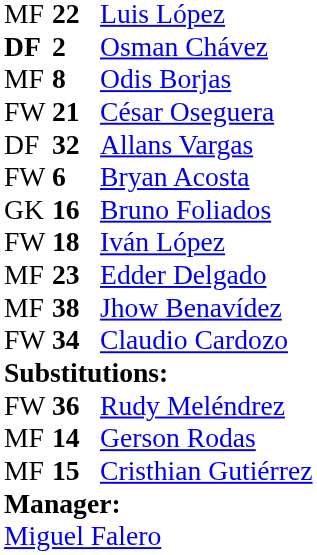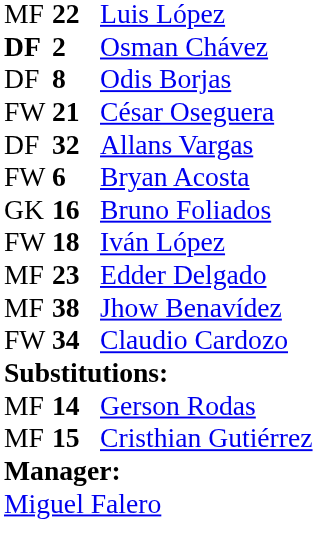 <table style = "font-size: 90%" cellspacing = "0" cellpadding = "0">
 <tr>
 <td colspan = 4></td>
 </tr>
 <tr>
 <th style="width:25px;"></th>
 <th style="width:25px;"></th>
 </tr>
 <tr>
 <td>MF</td>
 <td><strong>22</strong></td>
 <td> <a href='#'>Luis López</a></td>
 </tr>
 <tr>
 <td><strong>DF</strong></td>
 <td><strong>2</strong></td>
 <td> <a href='#'>Osman Chávez</a></td>
 </tr>
 <tr>
-<td>MF</td>
+<td>DF</td>
 <td><strong>8</strong></td>
 <td> <a href='#'>Odis Borjas</a></td>
 <td></td>
 <td></td>
 </tr>
 <tr>
 <td>FW</td>
 <td><strong>21</strong></td>
 <td> <a href='#'>César Oseguera</a></td>
 </tr>
 <tr>
 <td>DF</td>
 <td><strong>32</strong></td>
 <td> <a href='#'>Allans Vargas</a></td>
 </tr>
 <tr>
 <td>FW</td>
 <td><strong>6</strong></td>
 <td> <a href='#'>Bryan Acosta</a></td>
 </tr>
 <tr>
 <td>GK</td>
 <td><strong>16</strong></td>
 <td> <a href='#'>Bruno Foliados</a></td>
 <td></td>
 <td></td>
 <td></td>
 <td></td>
 </tr>
 <tr>
 <td>FW</td>
 <td><strong>18</strong></td>
 <td> <a href='#'>Iván López</a></td>
 <td></td>
 <td></td>
 </tr>
 <tr>
 <td>MF</td>
 <td><strong>23</strong></td>
 <td> <a href='#'>Edder Delgado</a></td>
 </tr>
 <tr>
 <td>MF</td>
 <td><strong>38</strong></td>
 <td> <a href='#'>Jhow Benavídez</a></td>
 </tr>
 <tr>
 <td>FW</td>
 <td><strong>34</strong></td>
 <td> <a href='#'>Claudio Cardozo</a></td>
 <td></td>
 <td></td>
 <td></td>
 <td></td>
 </tr>
 <tr>
 <td colspan = 3><strong>Substitutions:</strong></td>
 </tr>
 <tr>
-<td>FW</td>
-<td><strong>36</strong></td>
-<td> <a href='#'>Rudy Meléndrez</a></td>
-<td></td>
-<td></td>
-<td></td>
-<td></td>
-</tr>
-<tr>
 <td>MF</td>
 <td><strong>14</strong></td>
 <td> <a href='#'>Gerson Rodas</a></td>
 <td></td>
 <td></td>
 </tr>
 <tr>
 <td>MF</td>
 <td><strong>15</strong></td>
 <td> <a href='#'>Cristhian Gutiérrez</a></td>
 <td></td>
 <td></td>
 </tr>
 <tr>
 <td colspan = 3><strong>Manager:</strong></td>
 </tr>
 <tr>
 <td colspan = 3> <a href='#'>Miguel Falero</a></td>
 </tr>
 </table>
